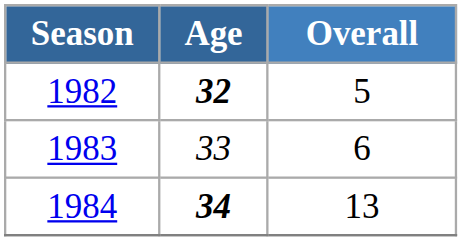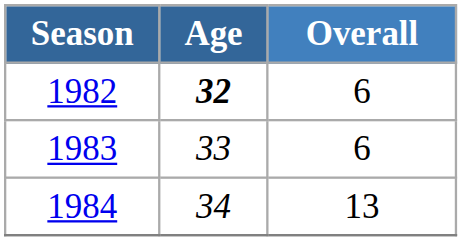 <table class="wikitable" style="font-size:95%; text-align:center; border:grey solid 1px; border-collapse:collapse; background:#ffffff;">
 <tr>
 <th style="background-color:#369; color:white; width:60px;"> Season </th>
 <th style="background-color:#369; color:white; width:40px;"> Age </th>
 <th style="background-color:#4180be; color:white; width:75px;">Overall</th>
 </tr>
 <tr>
 <td><a href='#'>1982</a></td>
 <td><strong><em>32</em></strong></td>
-<td>5</td>
+<td>6</td>
 </tr>
 <tr>
 <td><a href='#'>1983</a></td>
 <td><em>33</em></td>
 <td>6</td>
 </tr>
 <tr>
 <td><a href='#'>1984</a></td>
-<td><strong><em>34</em></strong></td>
+<td><em>34</em></td>
 <td>13</td>
 </tr>
 <tr>
 </tr>
 </table>
